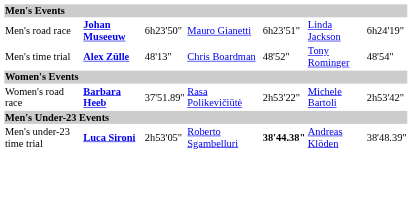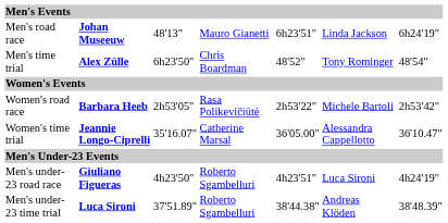 <table>
 <tr bgcolor="#cccccc">
 <td colspan=7><strong>Men's Events</strong></td>
 </tr>
 <tr>
 <td>Men's road race <br></td>
 <td><strong><a href='#'>Johan Museeuw</a></strong><br><small></small></td>
-<td>6h23'50"</td>
+<td>48'13"</td>
 <td><a href='#'>Mauro Gianetti</a><br><small></small></td>
 <td>6h23'51"</td>
 <td><a href='#'>Linda Jackson</a><br><small></small></td>
 <td>6h24'19"</td>
 </tr>
 <tr>
 <td>Men's time trial<br></td>
 <td><strong><a href='#'>Alex Zülle</a></strong><br><small></small></td>
-<td>48'13"</td>
+<td>6h23'50"</td>
 <td><a href='#'>Chris Boardman</a><br><small></small></td>
 <td>48'52"</td>
 <td><a href='#'>Tony Rominger</a><br><small></small></td>
 <td>48'54"</td>
 </tr>
 <tr bgcolor="#cccccc">
 <td colspan=7><strong>Women's Events</strong></td>
 </tr>
 <tr>
 <td>Women's road race<br></td>
 <td><strong><a href='#'>Barbara Heeb</a></strong><br><small></small></td>
-<td>37'51.89"</td>
+<td>2h53'05"</td>
 <td><a href='#'>Rasa Polikevičiūtė</a><br><small></small></td>
 <td>2h53'22"</td>
 <td><a href='#'>Michele Bartoli</a><br><small></small></td>
 <td>2h53'42"</td>
 </tr>
+<tr>
+<td>Women's time trial<br></td>
+<td><strong><a href='#'>Jeannie Longo-Ciprelli</a></strong><br><small></small></td>
+<td>35'16.07"</td>
+<td><a href='#'>Catherine Marsal</a><br><small></small></td>
+<td>36'05.00"</td>
+<td><a href='#'>Alessandra Cappellotto</a><br><small></small></td>
+<td>36'10.47"</td>
+</tr>
 <tr bgcolor="#cccccc">
 <td colspan=7><strong>Men's Under-23 Events</strong></td>
 </tr>
 <tr>
+<td>Men's under-23 road race<br></td>
+<td><strong><a href='#'>Giuliano Figueras</a></strong><br><small></small></td>
+<td>4h23'50"</td>
+<td><a href='#'>Roberto Sgambelluri</a><br><small></small></td>
+<td>4h23'51"</td>
+<td><a href='#'>Luca Sironi</a><br><small></small></td>
+<td>4h24'19"</td>
+</tr>
+<tr>
 <td>Men's under-23 time trial<br></td>
 <td><strong><a href='#'>Luca Sironi</a></strong><br><small></small></td>
-<td>2h53'05"</td>
+<td>37'51.89"</td>
 <td><a href='#'>Roberto Sgambelluri</a><br><small></small></td>
-<td><strong>38'44.38"</strong></td>
+<td>38'44.38"</td>
 <td><a href='#'>Andreas Klöden</a><br><small></small></td>
 <td>38'48.39"</td>
 </tr>
 </table>
